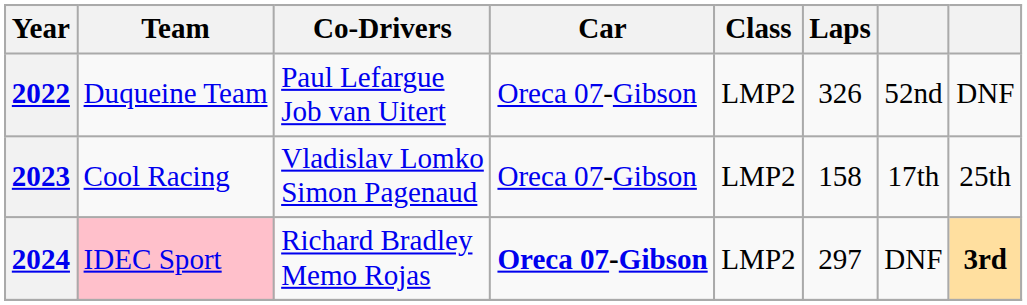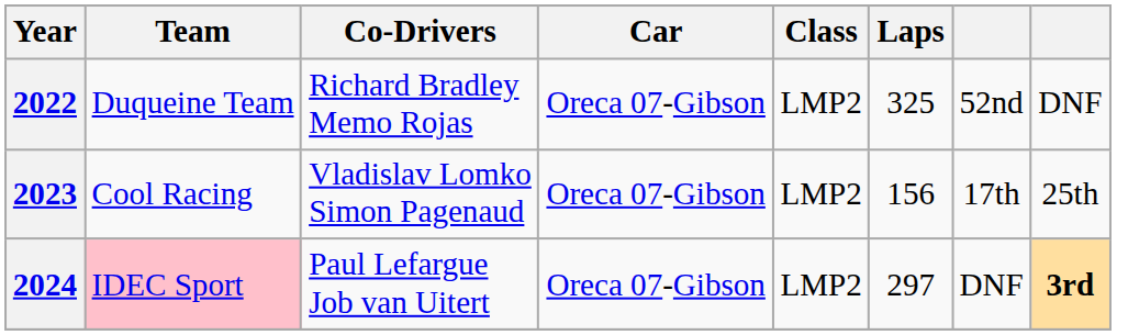 <table class="wikitable" style="text-align:center; font-size:90%">
 <tr>
 <th>Year</th>
 <th>Team</th>
 <th>Co-Drivers</th>
 <th>Car</th>
 <th>Class</th>
 <th>Laps</th>
 <th></th>
 <th></th>
 </tr>
 <tr>
 <th><a href='#'>2022</a></th>
 <td align="left"nowrap> <a href='#'>Duqueine Team</a></td>
-<td align="left"> <a href='#'>Paul Lefargue</a><br> <a href='#'>Job van Uitert</a></td>
+<td align="left"nowrap> <a href='#'>Richard Bradley</a><br> <a href='#'>Memo Rojas</a></td>
 <td align="left"nowrap><a href='#'>Oreca 07</a>-<a href='#'>Gibson</a></td>
 <td>LMP2</td>
-<td>326</td>
+<td>325</td>
 <td>52nd</td>
 <td>DNF</td>
 </tr>
 <tr>
 <th><a href='#'>2023</a></th>
 <td align="left"nowrap> <a href='#'>Cool Racing</a></td>
 <td align="left"nowrap> <a href='#'>Vladislav Lomko</a><br> <a href='#'>Simon Pagenaud</a></td>
 <td align="left"nowrap><a href='#'>Oreca 07</a>-<a href='#'>Gibson</a></td>
 <td>LMP2</td>
-<td>158</td>
+<td>156</td>
 <td>17th</td>
 <td>25th</td>
 </tr>
 <tr>
 <th><a href='#'>2024</a></th>
 <td align="left" style="background: pink;"> <a href='#'>IDEC Sport</a></td>
-<td align="left"nowrap> <a href='#'>Richard Bradley</a><br> <a href='#'>Memo Rojas</a></td>
-<td align="left"><strong><a href='#'>Oreca 07</a>-<a href='#'>Gibson</a></strong></td>
+<td align="left"> <a href='#'>Paul Lefargue</a><br> <a href='#'>Job van Uitert</a></td>
+<td align="left"><a href='#'>Oreca 07</a>-<a href='#'>Gibson</a></td>
 <td>LMP2</td>
 <td>297</td>
 <td>DNF</td>
 <td style="background:#FFDF9F;"><strong>3rd</strong></td>
 </tr>
 <tr>
 </tr>
 </table>
